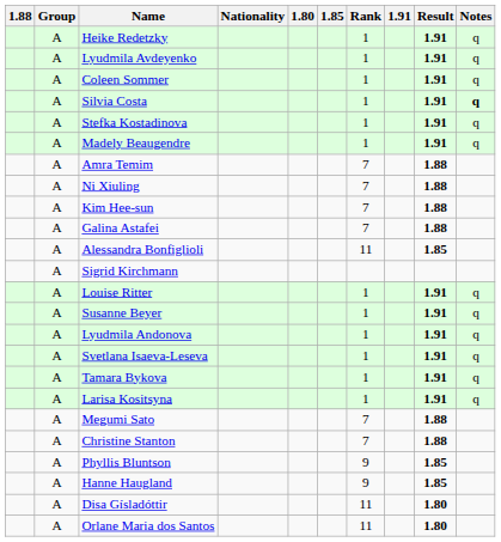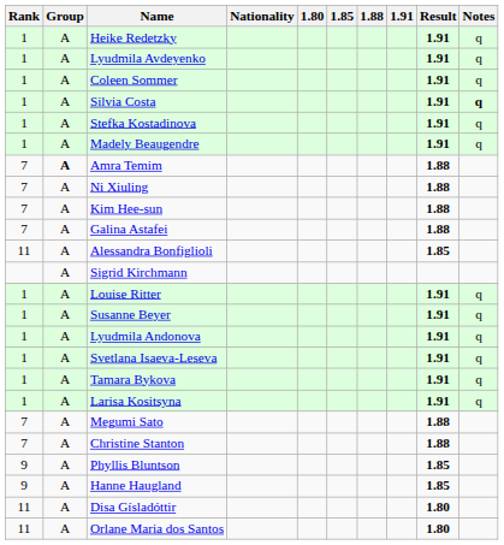 <table class="wikitable sortable" style="text-align:center">
 <tr>
-<th>1.88</th>
+<th>Rank</th>
 <th>Group</th>
 <th>Name</th>
 <th>Nationality</th>
 <th>1.80</th>
 <th>1.85</th>
-<th>Rank</th>
+<th>1.88</th>
 <th>1.91</th>
 <th>Result</th>
 <th>Notes</th>
 </tr>
 <tr bgcolor=ddffdd>
-<td></td>
+<td>1</td>
 <td>A</td>
 <td align=left><a href='#'>Heike Redetzky</a></td>
 <td align=left></td>
 <td></td>
 <td></td>
-<td>1</td>
+<td></td>
 <td></td>
 <td><strong>1.91</strong></td>
 <td>q</td>
 </tr>
 <tr bgcolor=ddffdd>
-<td></td>
+<td>1</td>
 <td>A</td>
 <td align=left><a href='#'>Lyudmila Avdeyenko</a></td>
 <td align=left></td>
 <td></td>
 <td></td>
-<td>1</td>
+<td></td>
 <td></td>
 <td><strong>1.91</strong></td>
 <td>q</td>
 </tr>
 <tr bgcolor=ddffdd>
-<td></td>
+<td>1</td>
 <td>A</td>
 <td align=left><a href='#'>Coleen Sommer</a></td>
 <td align=left></td>
 <td></td>
 <td></td>
-<td>1</td>
+<td></td>
 <td></td>
 <td><strong>1.91</strong></td>
 <td>q</td>
 </tr>
 <tr bgcolor=ddffdd>
-<td></td>
+<td>1</td>
 <td>A</td>
 <td align=left><a href='#'>Silvia Costa</a></td>
 <td align=left></td>
 <td></td>
 <td></td>
-<td>1</td>
+<td></td>
 <td></td>
 <td><strong>1.91</strong></td>
 <td><strong>q</strong></td>
 </tr>
 <tr bgcolor=ddffdd>
-<td></td>
+<td>1</td>
 <td>A</td>
 <td align=left><a href='#'>Stefka Kostadinova</a></td>
 <td align=left></td>
 <td></td>
 <td></td>
-<td>1</td>
+<td></td>
 <td></td>
 <td><strong>1.91</strong></td>
 <td>q</td>
 </tr>
 <tr bgcolor=ddffdd>
-<td></td>
+<td>1</td>
 <td>A</td>
 <td align=left><a href='#'>Madely Beaugendre</a></td>
 <td align=left></td>
 <td></td>
 <td></td>
-<td>1</td>
+<td></td>
 <td></td>
 <td><strong>1.91</strong></td>
 <td>q</td>
 </tr>
 <tr>
-<td></td>
-<td>A</td>
+<td>7</td>
+<td><strong>A</strong></td>
 <td align=left><a href='#'>Amra Temim</a></td>
 <td align=left></td>
 <td></td>
 <td></td>
-<td>7</td>
+<td></td>
 <td></td>
 <td><strong>1.88</strong></td>
 <td></td>
 </tr>
 <tr>
-<td></td>
+<td>7</td>
 <td>A</td>
 <td align=left><a href='#'>Ni Xiuling</a></td>
 <td align=left></td>
 <td></td>
 <td></td>
-<td>7</td>
+<td></td>
 <td></td>
 <td><strong>1.88</strong></td>
 <td></td>
 </tr>
 <tr>
-<td></td>
+<td>7</td>
 <td>A</td>
 <td align=left><a href='#'>Kim Hee-sun</a></td>
 <td align=left></td>
 <td></td>
 <td></td>
-<td>7</td>
+<td></td>
 <td></td>
 <td><strong>1.88</strong></td>
 <td></td>
 </tr>
 <tr>
-<td></td>
+<td>7</td>
 <td>A</td>
 <td align=left><a href='#'>Galina Astafei</a></td>
 <td align=left></td>
 <td></td>
 <td></td>
-<td>7</td>
+<td></td>
 <td></td>
 <td><strong>1.88</strong></td>
 <td></td>
 </tr>
 <tr>
-<td></td>
+<td>11</td>
 <td>A</td>
 <td align=left><a href='#'>Alessandra Bonfiglioli</a></td>
 <td align=left></td>
 <td></td>
 <td></td>
-<td>11</td>
+<td></td>
 <td></td>
 <td><strong>1.85</strong></td>
 <td></td>
 </tr>
 <tr>
 <td></td>
 <td>A</td>
 <td align=left><a href='#'>Sigrid Kirchmann</a></td>
 <td align=left></td>
 <td></td>
 <td></td>
 <td></td>
 <td></td>
 <td><strong></strong></td>
 <td></td>
 </tr>
 <tr bgcolor=ddffdd>
-<td></td>
+<td>1</td>
 <td>A</td>
 <td align=left><a href='#'>Louise Ritter</a></td>
 <td align=left></td>
 <td></td>
 <td></td>
-<td>1</td>
+<td></td>
 <td></td>
 <td><strong>1.91</strong></td>
 <td>q</td>
 </tr>
 <tr bgcolor=ddffdd>
-<td></td>
+<td>1</td>
 <td>A</td>
 <td align=left><a href='#'>Susanne Beyer</a></td>
 <td align=left></td>
 <td></td>
 <td></td>
-<td>1</td>
+<td></td>
 <td></td>
 <td><strong>1.91</strong></td>
 <td>q</td>
 </tr>
 <tr bgcolor=ddffdd>
-<td></td>
+<td>1</td>
 <td>A</td>
 <td align=left><a href='#'>Lyudmila Andonova</a></td>
 <td align=left></td>
 <td></td>
 <td></td>
-<td>1</td>
+<td></td>
 <td></td>
 <td><strong>1.91</strong></td>
 <td>q</td>
 </tr>
 <tr bgcolor=ddffdd>
-<td></td>
+<td>1</td>
 <td>A</td>
 <td align=left><a href='#'>Svetlana Isaeva-Leseva</a></td>
 <td align=left></td>
 <td></td>
 <td></td>
-<td>1</td>
+<td></td>
 <td></td>
 <td><strong>1.91</strong></td>
 <td>q</td>
 </tr>
 <tr bgcolor=ddffdd>
-<td></td>
+<td>1</td>
 <td>A</td>
 <td align=left><a href='#'>Tamara Bykova</a></td>
 <td align=left></td>
 <td></td>
 <td></td>
-<td>1</td>
+<td></td>
 <td></td>
 <td><strong>1.91</strong></td>
 <td>q</td>
 </tr>
 <tr bgcolor=ddffdd>
-<td></td>
+<td>1</td>
 <td>A</td>
 <td align=left><a href='#'>Larisa Kositsyna</a></td>
 <td align=left></td>
 <td></td>
 <td></td>
-<td>1</td>
+<td></td>
 <td></td>
 <td><strong>1.91</strong></td>
 <td>q</td>
 </tr>
 <tr>
-<td></td>
+<td>7</td>
 <td>A</td>
 <td align=left><a href='#'>Megumi Sato</a></td>
 <td align=left></td>
 <td></td>
 <td></td>
-<td>7</td>
+<td></td>
 <td></td>
 <td><strong>1.88</strong></td>
 <td></td>
 </tr>
 <tr>
-<td></td>
+<td>7</td>
 <td>A</td>
 <td align=left><a href='#'>Christine Stanton</a></td>
 <td align=left></td>
 <td></td>
 <td></td>
-<td>7</td>
+<td></td>
 <td></td>
 <td><strong>1.88</strong></td>
 <td></td>
 </tr>
 <tr>
-<td></td>
+<td>9</td>
 <td>A</td>
 <td align=left><a href='#'>Phyllis Bluntson</a></td>
 <td align=left></td>
 <td></td>
 <td></td>
-<td>9</td>
+<td></td>
 <td></td>
 <td><strong>1.85</strong></td>
 <td></td>
 </tr>
 <tr>
-<td></td>
+<td>9</td>
 <td>A</td>
 <td align=left><a href='#'>Hanne Haugland</a></td>
 <td align=left></td>
 <td></td>
 <td></td>
-<td>9</td>
+<td></td>
 <td></td>
 <td><strong>1.85</strong></td>
 <td></td>
 </tr>
 <tr>
-<td></td>
+<td>11</td>
 <td>A</td>
 <td align=left><a href='#'>Disa Gísladóttir</a></td>
 <td align=left></td>
 <td></td>
 <td></td>
-<td>11</td>
+<td></td>
 <td></td>
 <td><strong>1.80</strong></td>
 <td></td>
 </tr>
 <tr>
-<td></td>
+<td>11</td>
 <td>A</td>
 <td align=left><a href='#'>Orlane Maria dos Santos</a></td>
 <td align=left></td>
 <td></td>
 <td></td>
-<td>11</td>
+<td></td>
 <td></td>
 <td><strong>1.80</strong></td>
 <td></td>
 </tr>
 </table>
